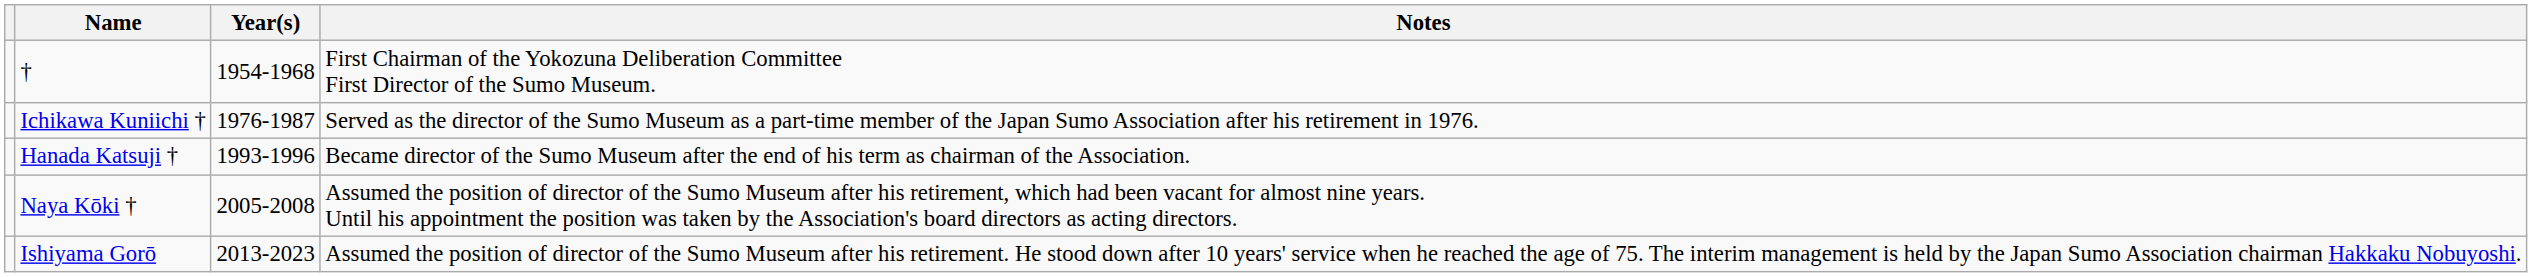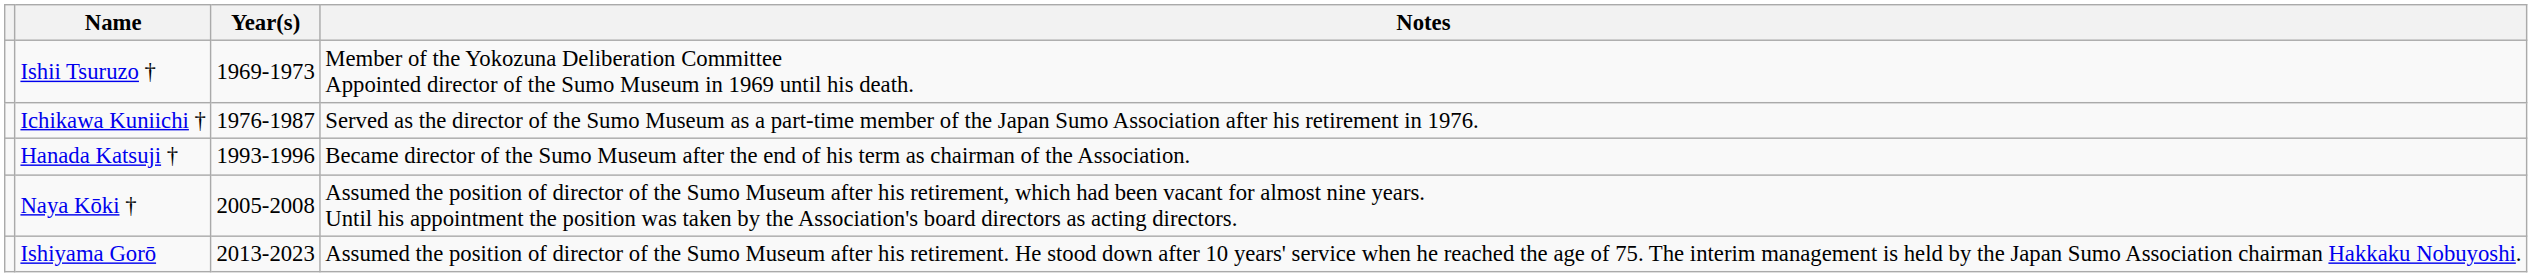 <table class="wikitable">
 <tr>
 <th></th>
 <th>Name</th>
 <th>Year(s)</th>
 <th>Notes</th>
 </tr>
 <tr>
 <td></td>
-<td> †</td>
-<td>1954-1968</td>
-<td>First Chairman of the Yokozuna Deliberation Committee <br> First Director of the Sumo Museum.</td>
+<td><a href='#'>Ishii Tsuruzo</a> †</td>
+<td>1969-1973</td>
+<td>Member of the Yokozuna Deliberation Committee <br> Appointed director of the Sumo Museum in 1969 until his death.</td>
 </tr>
 <tr>
 <td></td>
 <td><a href='#'>Ichikawa Kuniichi</a> †</td>
 <td>1976-1987</td>
 <td>Served as the director of the Sumo Museum as a part-time member of the Japan Sumo Association after his retirement in 1976.</td>
 </tr>
 <tr>
 <td></td>
 <td><a href='#'>Hanada Katsuji</a> †</td>
 <td>1993-1996</td>
 <td>Became director of the Sumo Museum after the end of his term as chairman of the Association.</td>
 </tr>
 <tr>
 <td></td>
 <td><a href='#'>Naya Kōki</a> †</td>
 <td>2005-2008</td>
 <td>Assumed the position of director of the Sumo Museum after his retirement, which had been vacant for almost nine years. <br>Until his appointment the position was taken by the Association's board directors as acting directors.</td>
 </tr>
 <tr>
 <td></td>
 <td><a href='#'>Ishiyama Gorō</a></td>
 <td>2013-2023</td>
 <td>Assumed the position of director of the Sumo Museum after his retirement. He stood down after 10 years' service when he reached the age of 75. The interim management is held by the Japan Sumo Association chairman <a href='#'>Hakkaku Nobuyoshi</a>.</td>
 </tr>
 </table>
